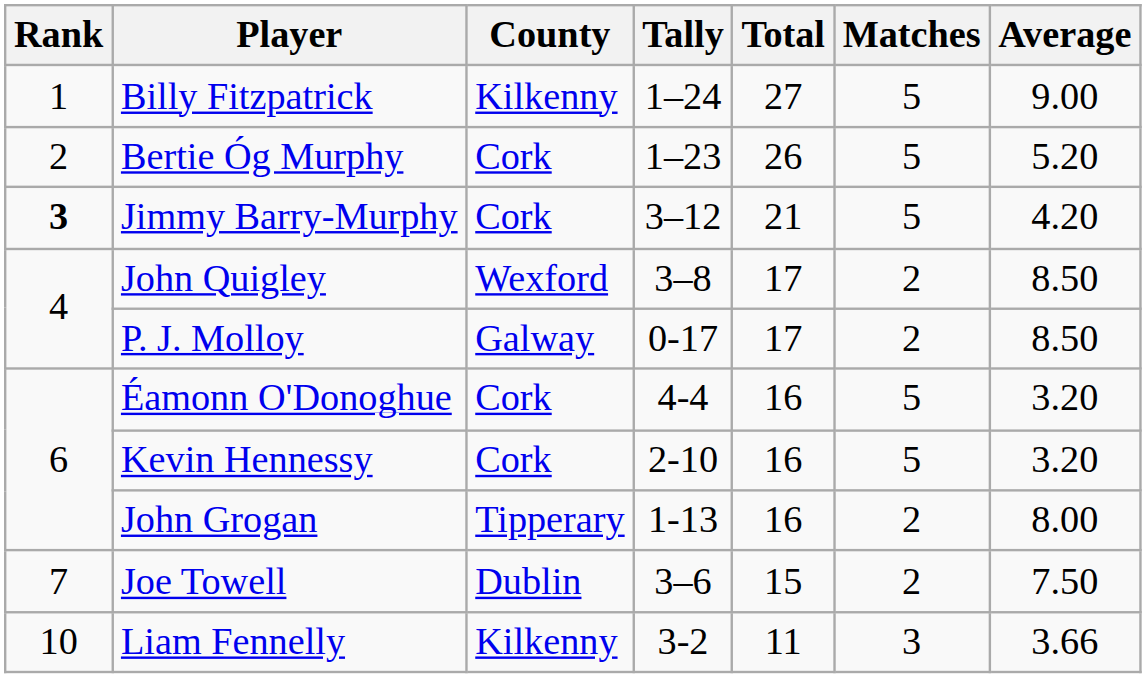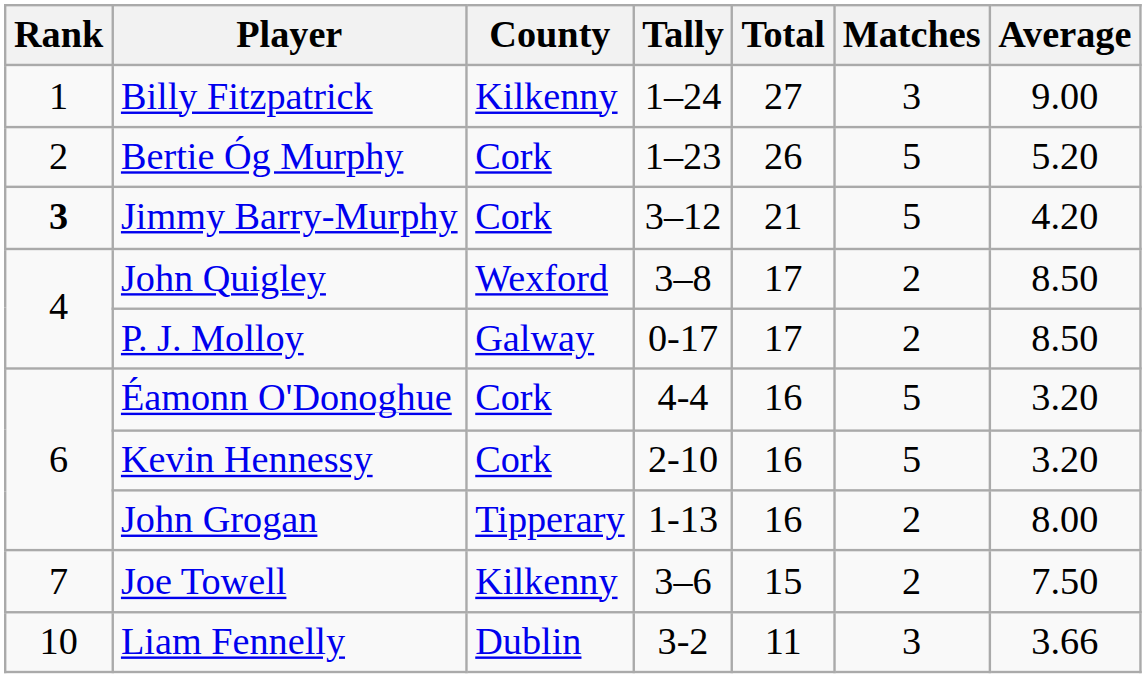 <table class="wikitable">
 <tr>
 <th>Rank</th>
 <th>Player</th>
 <th>County</th>
 <th>Tally</th>
 <th>Total</th>
 <th>Matches</th>
 <th>Average</th>
 </tr>
 <tr>
 <td rowspan=1 align=center>1</td>
 <td><a href='#'>Billy Fitzpatrick</a></td>
 <td><a href='#'>Kilkenny</a></td>
 <td align=center>1–24</td>
 <td align=center>27</td>
-<td align=center>5</td>
+<td align=center>3</td>
 <td align=center>9.00</td>
 </tr>
 <tr>
 <td rowspan=1 align=center>2</td>
 <td><a href='#'>Bertie Óg Murphy</a></td>
 <td><a href='#'>Cork</a></td>
 <td align=center>1–23</td>
 <td align=center>26</td>
 <td align=center>5</td>
 <td align=center>5.20</td>
 </tr>
 <tr>
 <td rowspan=1 align=center><strong>3</strong></td>
 <td><a href='#'>Jimmy Barry-Murphy</a></td>
 <td><a href='#'>Cork</a></td>
 <td align=center>3–12</td>
 <td align=center>21</td>
 <td align=center>5</td>
 <td align=center>4.20</td>
 </tr>
 <tr>
 <td rowspan=2 align=center>4</td>
 <td><a href='#'>John Quigley</a></td>
 <td><a href='#'>Wexford</a></td>
 <td align=center>3–8</td>
 <td align=center>17</td>
 <td align=center>2</td>
 <td align=center>8.50</td>
 </tr>
 <tr>
 <td><a href='#'>P. J. Molloy</a></td>
 <td><a href='#'>Galway</a></td>
 <td align=center>0-17</td>
 <td align=center>17</td>
 <td align=center>2</td>
 <td align=center>8.50</td>
 </tr>
 <tr>
 <td rowspan=3 align=center>6</td>
 <td><a href='#'>Éamonn O'Donoghue</a></td>
 <td><a href='#'>Cork</a></td>
 <td align=center>4-4</td>
 <td align=center>16</td>
 <td align=center>5</td>
 <td align=center>3.20</td>
 </tr>
 <tr>
 <td><a href='#'>Kevin Hennessy</a></td>
 <td><a href='#'>Cork</a></td>
 <td align=center>2-10</td>
 <td align=center>16</td>
 <td align=center>5</td>
 <td align=center>3.20</td>
 </tr>
 <tr>
 <td><a href='#'>John Grogan</a></td>
 <td><a href='#'>Tipperary</a></td>
 <td align=center>1-13</td>
 <td align=center>16</td>
 <td align=center>2</td>
 <td align=center>8.00</td>
 </tr>
 <tr>
 <td rowspan=1 align=center>7</td>
 <td><a href='#'>Joe Towell</a></td>
-<td><a href='#'>Dublin</a></td>
+<td><a href='#'>Kilkenny</a></td>
 <td align=center>3–6</td>
 <td align=center>15</td>
 <td align=center>2</td>
 <td align=center>7.50</td>
 </tr>
 <tr>
 <td rowspan=1 align=center>10</td>
 <td><a href='#'>Liam Fennelly</a></td>
-<td><a href='#'>Kilkenny</a></td>
+<td><a href='#'>Dublin</a></td>
 <td align=center>3-2</td>
 <td align=center>11</td>
 <td align=center>3</td>
 <td align=center>3.66</td>
 </tr>
 </table>
